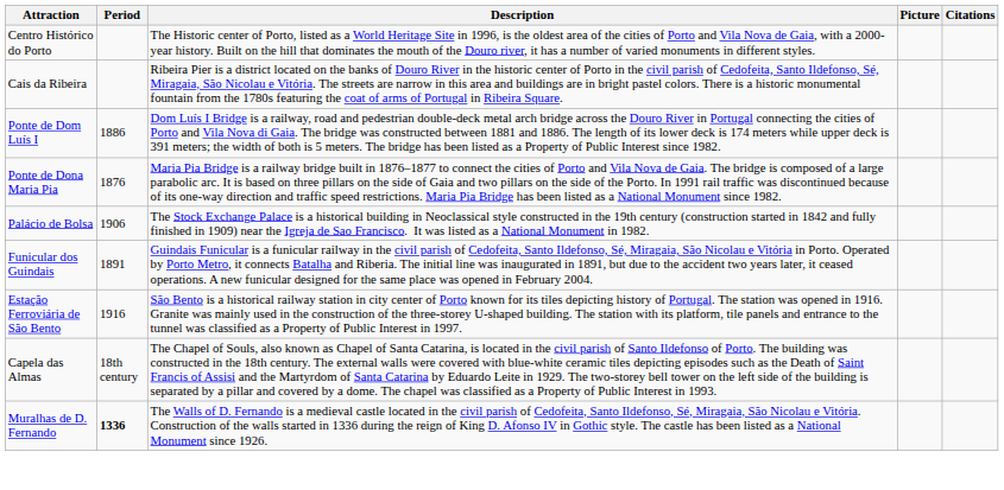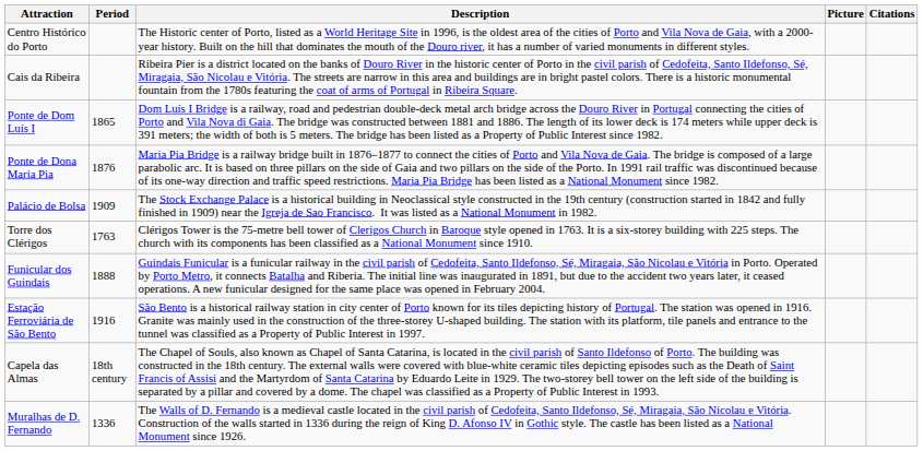 <table class="wikitable">
 <tr>
 <th>Attraction</th>
 <th>Period</th>
 <th>Description</th>
 <th>Picture</th>
 <th>Citations</th>
 </tr>
 <tr>
 <td>Centro Histórico do Porto</td>
 <td></td>
 <td>The Historic center of Porto, listed as a <a href='#'>World Heritage Site</a> in 1996, is the oldest area of the cities of <a href='#'>Porto</a> and <a href='#'>Vila Nova de Gaia</a>, with a 2000-year history. Built on the hill that dominates the mouth of the <a href='#'>Douro river</a>, it has a number of varied monuments in different styles.</td>
 <td></td>
 <td></td>
 </tr>
 <tr>
 <td>Cais da Ribeira</td>
 <td></td>
 <td>Ribeira Pier is a district located on the banks of <a href='#'>Douro River</a> in the historic center of Porto in the <a href='#'>civil parish</a> of <a href='#'>Cedofeita, Santo Ildefonso, Sé, Miragaia, São Nicolau e Vitória</a>. The streets are narrow in this area and buildings are in bright pastel colors. There is a historic monumental fountain from the 1780s featuring the <a href='#'>coat of arms of Portugal</a> in <a href='#'>Ribeira Square</a>.</td>
 <td></td>
 <td></td>
 </tr>
 <tr>
 <td><a href='#'>Ponte de Dom Luís I</a></td>
-<td>1886</td>
+<td>1865</td>
 <td><a href='#'>Dom Luís I Bridge</a> is a railway, road and pedestrian double-deck metal arch bridge across the <a href='#'>Douro River</a> in <a href='#'>Portugal</a> connecting the cities of <a href='#'>Porto</a> and <a href='#'>Vila Nova di Gaia</a>. The bridge was constructed between 1881 and 1886. The length of its lower deck is 174 meters while upper deck is 391 meters; the width of both is 5 meters. The bridge has been listed as a Property of Public Interest since 1982.</td>
 <td></td>
 <td></td>
 </tr>
 <tr>
 <td><a href='#'>Ponte de Dona Maria Pia</a></td>
 <td>1876</td>
 <td><a href='#'>Maria Pia Bridge</a> is a railway bridge built in 1876–1877 to connect the cities of <a href='#'>Porto</a> and <a href='#'>Vila Nova de Gaia</a>. The bridge is composed of a large parabolic arc. It is based on three pillars on the side of Gaia and two pillars on the side of the Porto. In 1991 rail traffic was discontinued because of its one-way direction and traffic speed restrictions. <a href='#'>Maria Pia Bridge</a> has been listed as a <a href='#'>National Monument</a> since 1982.</td>
 <td></td>
 <td></td>
 </tr>
 <tr>
 <td><a href='#'>Palácio de Bolsa</a></td>
-<td>1906</td>
+<td>1909</td>
 <td>The <a href='#'>Stock Exchange Palace</a> is a historical building in Neoclassical style constructed in the 19th century (construction started in 1842 and fully finished in 1909) near the <a href='#'>Igreja de Sao Francisco</a>.  It was listed as a <a href='#'>National Monument</a> in 1982.</td>
 <td></td>
 <td></td>
 </tr>
 <tr>
+<td>Torre dos Clérigos</td>
+<td>1763</td>
+<td>Clérigos Tower is the 75-metre bell tower of <a href='#'>Clerigos Church</a> in <a href='#'>Baroque</a> style opened in 1763. It is a six-storey building with 225 steps. The church with its components has been classified as a <a href='#'>National Monument</a> since 1910.</td>
+<td></td>
+<td></td>
+</tr>
+<tr>
 <td><a href='#'>Funicular dos Guindais</a></td>
-<td>1891</td>
+<td>1888</td>
 <td><a href='#'>Guindais Funicular</a> is a funicular railway in the <a href='#'>civil parish</a> of <a href='#'>Cedofeita, Santo Ildefonso, Sé, Miragaia, São Nicolau e Vitória</a> in Porto. Operated by <a href='#'>Porto Metro</a>, it connects <a href='#'>Batalha</a> and Riberia. The initial line was inaugurated in 1891, but due to the accident two years later, it ceased operations. A new funicular designed for the same place was opened in February 2004.</td>
 <td></td>
 <td></td>
 </tr>
 <tr>
 <td><a href='#'>Estação Ferroviária de São Bento</a></td>
 <td>1916</td>
 <td><a href='#'>São Bento</a> is a historical railway station in city center of <a href='#'>Porto</a> known for its tiles depicting history of <a href='#'>Portugal</a>. The station was opened in 1916. Granite was mainly used in the construction of the three-storey U-shaped building. The station with its platform, tile panels and entrance to the tunnel was classified as a Property of Public Interest in 1997.</td>
 <td></td>
 <td></td>
 </tr>
 <tr>
 <td>Capela das Almas</td>
 <td>18th century</td>
 <td>The Chapel of Souls, also known as Chapel of Santa Catarina, is located in the <a href='#'>civil parish</a> of <a href='#'>Santo Ildefonso</a> of <a href='#'>Porto</a>. The building was constructed in the 18th century. The external walls were covered with blue-white ceramic tiles depicting episodes such as the Death of <a href='#'>Saint Francis of Assisi</a> and the Martyrdom of <a href='#'>Santa Catarina</a> by Eduardo Leite in 1929. The two-storey bell tower on the left side of the building is separated by a pillar and covered by a dome. The chapel was classified as a Property of Public Interest in 1993.</td>
 <td></td>
 <td></td>
 </tr>
 <tr>
 <td><a href='#'>Muralhas de D. Fernando</a></td>
-<td><strong>1336</strong></td>
+<td>1336</td>
 <td>The <a href='#'>Walls of D. Fernando</a> is a medieval castle located in the <a href='#'>civil parish</a> of <a href='#'>Cedofeita, Santo Ildefonso, Sé, Miragaia, São Nicolau e Vitória</a>. Construction of the walls started in 1336 during the reign of King <a href='#'>D. Afonso IV</a> in <a href='#'>Gothic</a> style. The castle has been listed as a <a href='#'>National Monument</a> since 1926.</td>
 <td></td>
 <td></td>
 </tr>
 </table>
